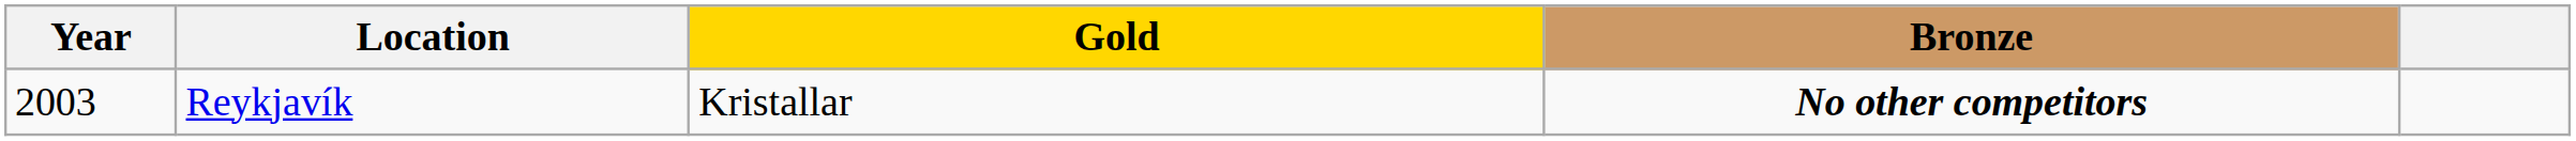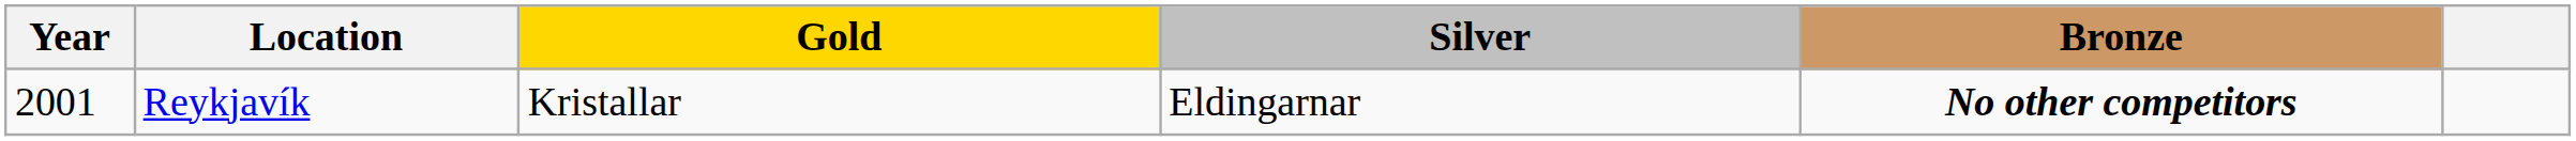 <table class="wikitable unsortable" style="text-align:left; width:80%">
 <tr>
 <th scope="col" style="text-align:center; width:5%">Year</th>
 <th scope="col" style="text-align:center; width:15%">Location</th>
 <th scope="col" style="text-align:center; width:25%; background:gold">Gold</th>
+<th scope="col" style="text-align:center; width:25%; background:silver">Silver</th>
 <th scope="col" style="text-align:center; width:25%; background:#c96">Bronze</th>
 <th scope="col" style="text-align:center; width:5%"></th>
 </tr>
 <tr>
-<td>2003</td>
+<td>2001</td>
 <td><a href='#'>Reykjavík</a></td>
 <td>Kristallar</td>
+<td>Eldingarnar</td>
 <td align=center><strong><em>No other competitors</em></strong></td>
 <td></td>
 </tr>
 </table>
